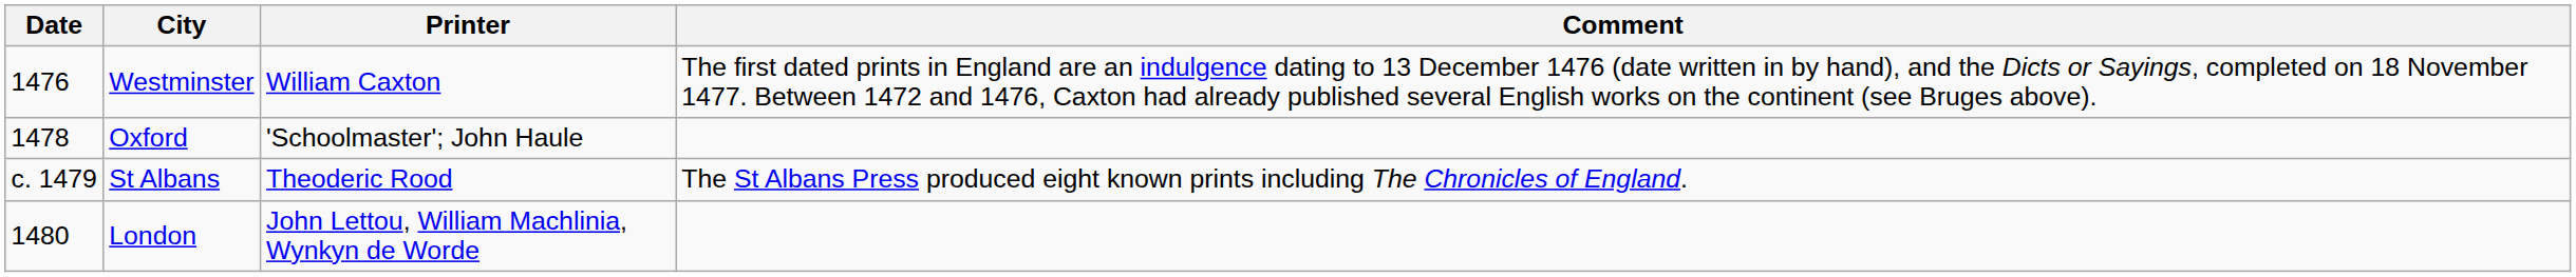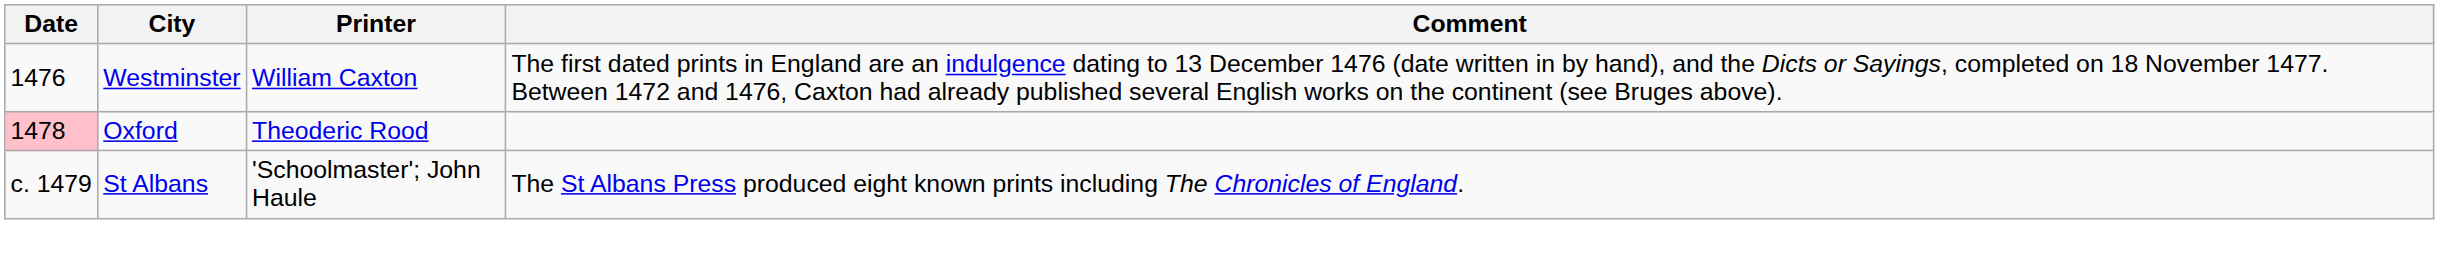 <table class="wikitable">
 <tr>
 <th>Date</th>
 <th>City</th>
 <th>Printer</th>
 <th>Comment</th>
 </tr>
 <tr>
 <td>1476</td>
 <td><a href='#'>Westminster</a></td>
 <td><a href='#'>William Caxton</a></td>
 <td>The first dated prints in England are an <a href='#'>indulgence</a> dating to 13 December 1476 (date written in by hand), and the <em>Dicts or Sayings</em>, completed on 18 November 1477. Between 1472 and 1476, Caxton had already published several English works on the continent (see Bruges above).</td>
 </tr>
 <tr>
-<td>1478</td>
+<td style="background: pink;">1478</td>
 <td><a href='#'>Oxford</a></td>
-<td>'Schoolmaster'; John Haule </td>
+<td><a href='#'>Theoderic Rood</a></td>
 <td></td>
 </tr>
 <tr>
 <td>c. 1479</td>
 <td><a href='#'>St Albans</a></td>
-<td><a href='#'>Theoderic Rood</a></td>
+<td>'Schoolmaster'; John Haule </td>
 <td>The <a href='#'>St Albans Press</a> produced eight known prints including <em>The <a href='#'>Chronicles of England</a></em>.</td>
 </tr>
-<tr>
-<td>1480</td>
-<td><a href='#'>London</a></td>
-<td><a href='#'>John Lettou</a>, <a href='#'>William Machlinia</a>, <a href='#'>Wynkyn de Worde</a></td>
-<td></td>
-</tr>
 </table>
